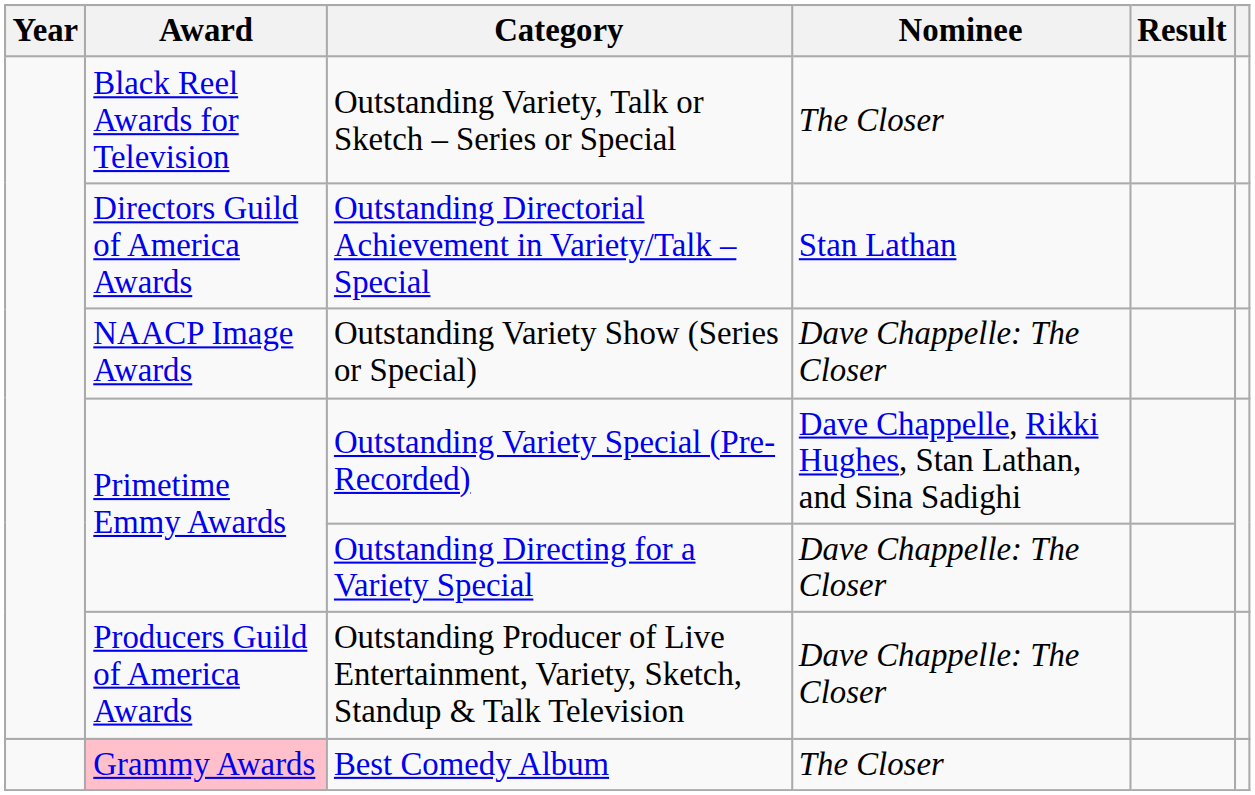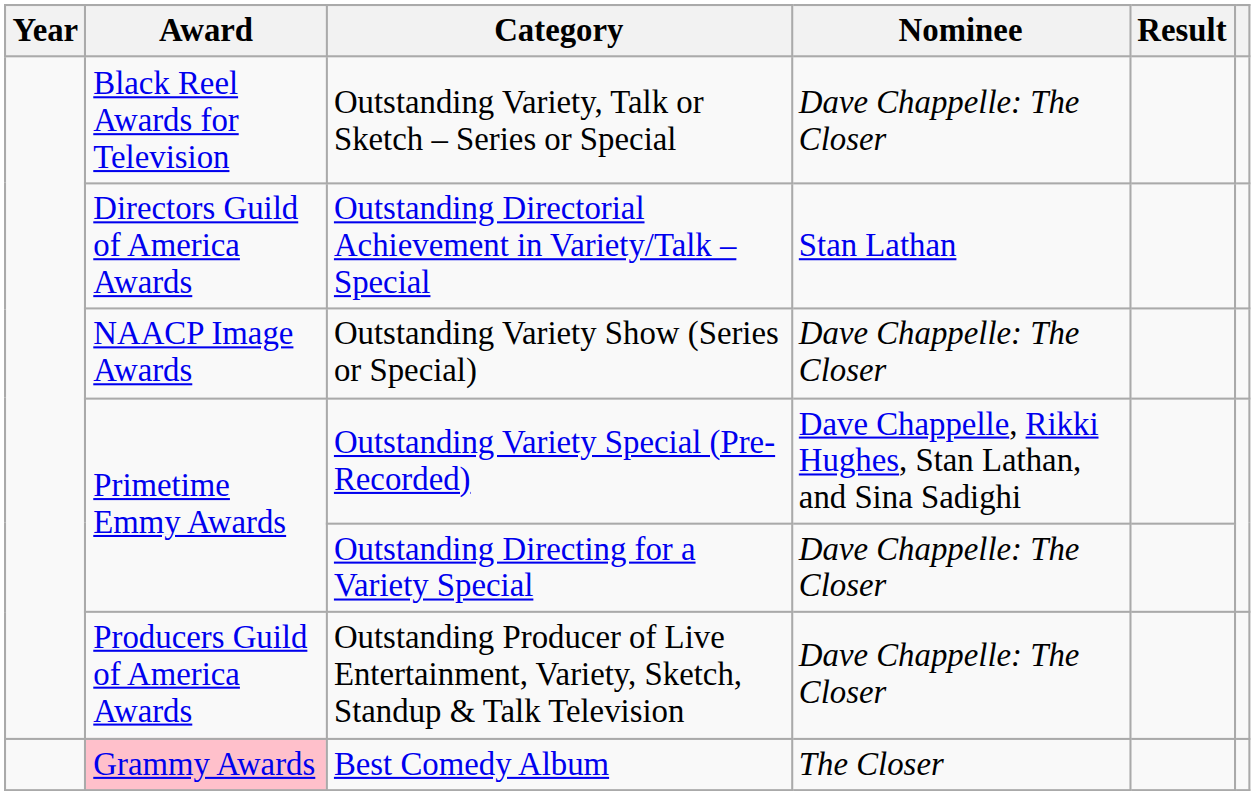 <table class="wikitable">
 <tr>
 <th>Year</th>
 <th>Award</th>
 <th>Category</th>
 <th>Nominee</th>
 <th>Result</th>
 <th></th>
 </tr>
 <tr>
 <td rowspan="6"></td>
 <td><a href='#'>Black Reel Awards for Television</a></td>
 <td>Outstanding Variety, Talk or Sketch – Series or Special</td>
-<td><em>The Closer</em></td>
+<td><em>Dave Chappelle: The Closer</em></td>
 <td></td>
 <td align="center"></td>
 </tr>
 <tr>
 <td><a href='#'>Directors Guild of America Awards</a></td>
 <td><a href='#'>Outstanding Directorial Achievement in Variety/Talk – Special</a></td>
 <td><a href='#'>Stan Lathan</a></td>
 <td></td>
 <td align="center"></td>
 </tr>
 <tr>
 <td><a href='#'>NAACP Image Awards</a></td>
 <td>Outstanding Variety Show (Series or Special)</td>
 <td><em>Dave Chappelle: The Closer</em></td>
 <td></td>
 <td align="center"></td>
 </tr>
 <tr>
 <td rowspan="2"><a href='#'>Primetime Emmy Awards</a></td>
 <td><a href='#'>Outstanding Variety Special (Pre-Recorded)</a></td>
 <td><a href='#'>Dave Chappelle</a>, <a href='#'>Rikki Hughes</a>, Stan Lathan, and Sina Sadighi</td>
 <td></td>
 <td rowspan="2" align="center"> <br> </td>
 </tr>
 <tr>
 <td><a href='#'>Outstanding Directing for a Variety Special</a></td>
 <td><em>Dave Chappelle: The Closer</em></td>
 <td></td>
 </tr>
 <tr>
 <td><a href='#'>Producers Guild of America Awards</a></td>
 <td>Outstanding Producer of Live Entertainment, Variety, Sketch, Standup & Talk Television</td>
 <td><em>Dave Chappelle: The Closer</em></td>
 <td></td>
 <td align="center"></td>
 </tr>
 <tr>
 <td></td>
 <td style="background: pink;"><a href='#'>Grammy Awards</a></td>
 <td><a href='#'>Best Comedy Album</a></td>
 <td><em>The Closer</em></td>
 <td></td>
 <td align="center"></td>
 </tr>
 </table>
